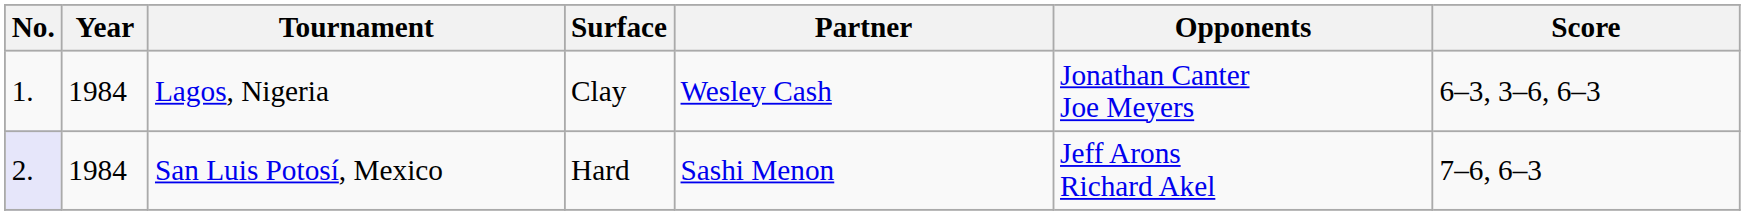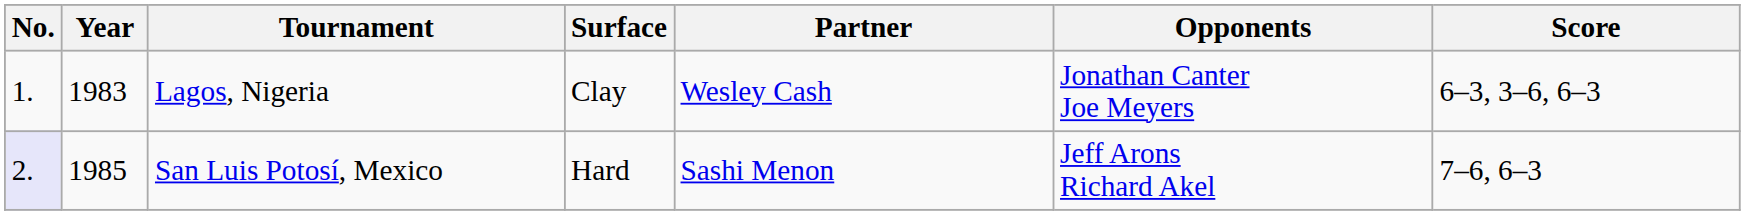 <table class="sortable wikitable">
 <tr>
 <th style="width:20px" class="unsortable">No.</th>
 <th style="width:40px">Year</th>
 <th style="width:220px">Tournament</th>
 <th style="width:50px">Surface</th>
 <th style="width:200px">Partner</th>
 <th style="width:200px">Opponents</th>
 <th style="width:160px" class="unsortable">Score</th>
 </tr>
 <tr>
 <td>1.</td>
-<td>1984</td>
+<td>1983</td>
 <td><a href='#'>Lagos</a>, Nigeria</td>
 <td>Clay</td>
 <td> <a href='#'>Wesley Cash</a></td>
 <td> <a href='#'>Jonathan Canter</a><br> <a href='#'>Joe Meyers</a></td>
 <td>6–3, 3–6, 6–3</td>
 </tr>
 <tr>
 <td style="background: lavender;">2.</td>
-<td>1984</td>
+<td>1985</td>
 <td><a href='#'>San Luis Potosí</a>, Mexico</td>
 <td>Hard</td>
 <td> <a href='#'>Sashi Menon</a></td>
 <td> <a href='#'>Jeff Arons</a><br> <a href='#'>Richard Akel</a></td>
 <td>7–6, 6–3</td>
 </tr>
 </table>
